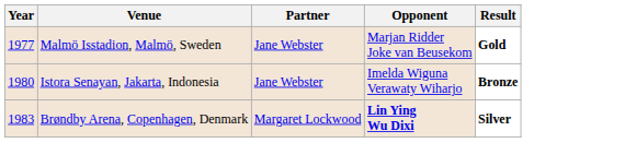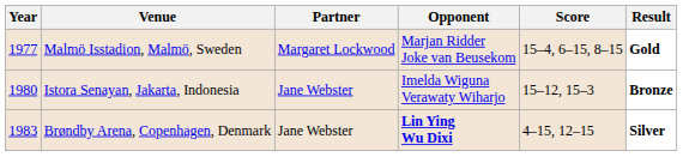 <table class="sortable wikitable" style="font-size: 90%;">
 <tr>
 <th>Year</th>
 <th>Venue</th>
 <th>Partner</th>
 <th>Opponent</th>
+<th>Score</th>
 <th>Result</th>
 </tr>
 <tr style="background:#F3E6D7">
 <td align="center"><a href='#'>1977</a></td>
 <td align="left"><a href='#'>Malmö Isstadion</a>, <a href='#'>Malmö</a>, Sweden</td>
-<td align="left"> <a href='#'>Jane Webster</a></td>
+<td align="left"> <a href='#'>Margaret Lockwood</a></td>
 <td align="left"> <a href='#'>Marjan Ridder</a><br> <a href='#'>Joke van Beusekom</a></td>
+<td align="left">15–4, 6–15, 8–15</td>
 <td style="text-align:left; background:white"> <strong>Gold</strong></td>
 </tr>
 <tr style="background:#F3E6D7">
 <td align="center"><a href='#'>1980</a></td>
 <td align="left"><a href='#'>Istora Senayan</a>, <a href='#'>Jakarta</a>, Indonesia</td>
 <td align="left"> <a href='#'>Jane Webster</a></td>
 <td align="left"> <a href='#'>Imelda Wiguna</a><br> <a href='#'>Verawaty Wiharjo</a></td>
+<td align="left">15–12, 15–3</td>
 <td style="text-align:left; background:white"> <strong>Bronze</strong></td>
 </tr>
 <tr style="background:#F3E6D7">
 <td align="center"><a href='#'>1983</a></td>
 <td align="left"><a href='#'>Brøndby Arena</a>, <a href='#'>Copenhagen</a>, Denmark</td>
-<td align="left"> <a href='#'>Margaret Lockwood</a></td>
+<td align="left"> Jane Webster</td>
 <td align="left"><strong> <a href='#'>Lin Ying</a><br> <a href='#'>Wu Dixi</a></strong></td>
+<td align="left">4–15, 12–15</td>
 <td style="text-align:left; background: white"> <strong>Silver</strong></td>
 </tr>
 </table>
